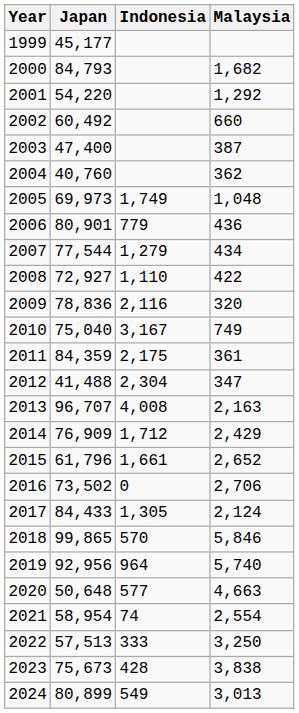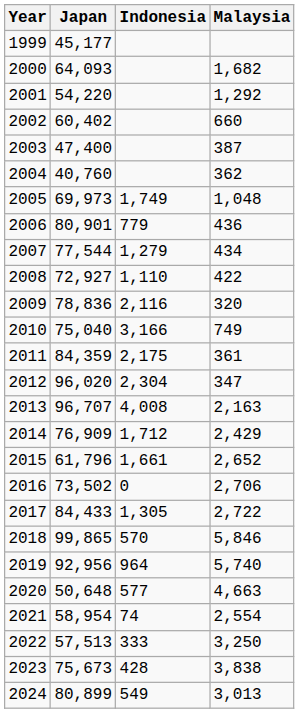 <table class="wikitable">
 <tr>
 <th>Year</th>
 <th>Japan</th>
 <th>Indonesia</th>
 <th>Malaysia</th>
 </tr>
 <tr>
 <td>1999</td>
 <td>45,177</td>
 <td></td>
 <td></td>
 </tr>
 <tr>
 <td>2000</td>
-<td>84,793</td>
+<td>64,093</td>
 <td></td>
 <td>1,682</td>
 </tr>
 <tr>
 <td>2001</td>
 <td>54,220</td>
 <td></td>
 <td>1,292</td>
 </tr>
 <tr>
 <td>2002</td>
-<td>60,492</td>
+<td>60,402</td>
 <td></td>
 <td>660</td>
 </tr>
 <tr>
 <td>2003</td>
 <td>47,400</td>
 <td></td>
 <td>387</td>
 </tr>
 <tr>
 <td>2004</td>
 <td>40,760</td>
 <td></td>
 <td>362</td>
 </tr>
 <tr>
 <td>2005</td>
 <td>69,973</td>
 <td>1,749</td>
 <td>1,048</td>
 </tr>
 <tr>
 <td>2006</td>
 <td>80,901</td>
 <td>779</td>
 <td>436</td>
 </tr>
 <tr>
 <td>2007</td>
 <td>77,544</td>
 <td>1,279</td>
 <td>434</td>
 </tr>
 <tr>
 <td>2008</td>
 <td>72,927</td>
 <td>1,110</td>
 <td>422</td>
 </tr>
 <tr>
 <td>2009</td>
 <td>78,836</td>
 <td>2,116</td>
 <td>320</td>
 </tr>
 <tr>
 <td>2010</td>
 <td>75,040</td>
-<td>3,167</td>
+<td>3,166</td>
 <td>749</td>
 </tr>
 <tr>
 <td>2011</td>
 <td>84,359</td>
 <td>2,175</td>
 <td>361</td>
 </tr>
 <tr>
 <td>2012</td>
-<td>41,488</td>
+<td>96,020</td>
 <td>2,304</td>
 <td>347</td>
 </tr>
 <tr>
 <td>2013</td>
 <td>96,707</td>
 <td>4,008</td>
 <td>2,163</td>
 </tr>
 <tr>
 <td>2014</td>
 <td>76,909</td>
 <td>1,712</td>
 <td>2,429</td>
 </tr>
 <tr>
 <td>2015</td>
 <td>61,796</td>
 <td>1,661</td>
 <td>2,652</td>
 </tr>
 <tr>
 <td>2016</td>
 <td>73,502</td>
 <td>0</td>
 <td>2,706</td>
 </tr>
 <tr>
 <td>2017</td>
 <td>84,433</td>
 <td>1,305</td>
-<td>2,124</td>
+<td>2,722</td>
 </tr>
 <tr>
 <td>2018</td>
 <td>99,865</td>
 <td>570</td>
 <td>5,846</td>
 </tr>
 <tr>
 <td>2019</td>
 <td>92,956</td>
 <td>964</td>
 <td>5,740</td>
 </tr>
 <tr>
 <td>2020</td>
 <td>50,648</td>
 <td>577</td>
 <td>4,663</td>
 </tr>
 <tr>
 <td>2021</td>
 <td>58,954</td>
 <td>74</td>
 <td>2,554</td>
 </tr>
 <tr>
 <td>2022</td>
 <td>57,513</td>
 <td>333</td>
 <td>3,250</td>
 </tr>
 <tr>
 <td>2023</td>
 <td>75,673</td>
 <td>428</td>
 <td>3,838</td>
 </tr>
 <tr>
 <td>2024</td>
 <td>80,899</td>
 <td>549</td>
 <td>3,013</td>
 </tr>
 </table>
